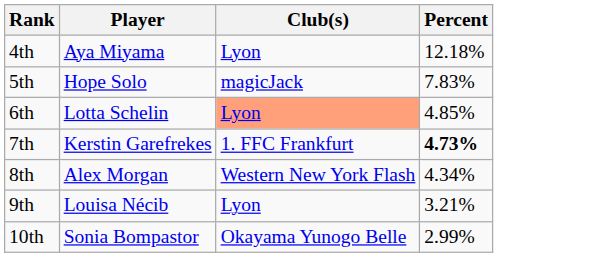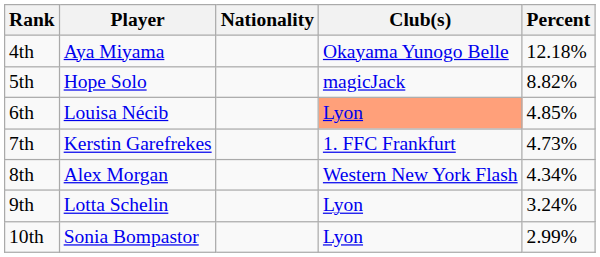 <table class="wikitable">
 <tr>
 <th>Rank</th>
 <th>Player</th>
+<th>Nationality</th>
 <th>Club(s)</th>
 <th>Percent</th>
 </tr>
 <tr>
 <td>4th</td>
 <td><a href='#'>Aya Miyama</a></td>
-<td> <a href='#'>Lyon</a></td>
+<td></td>
+<td> <a href='#'>Okayama Yunogo Belle</a></td>
 <td>12.18%</td>
 </tr>
 <tr>
 <td>5th</td>
 <td><a href='#'>Hope Solo</a></td>
+<td></td>
 <td> <a href='#'>magicJack</a></td>
-<td>7.83%</td>
+<td>8.82%</td>
 </tr>
 <tr>
 <td>6th</td>
-<td><a href='#'>Lotta Schelin</a></td>
+<td><a href='#'>Louisa Nécib</a></td>
+<td></td>
 <td style="background: lightsalmon;"> <a href='#'>Lyon</a></td>
 <td>4.85%</td>
 </tr>
 <tr>
 <td>7th</td>
 <td><a href='#'>Kerstin Garefrekes</a></td>
+<td></td>
 <td> <a href='#'>1. FFC Frankfurt</a></td>
-<td><strong>4.73%</strong></td>
+<td>4.73%</td>
 </tr>
 <tr>
 <td>8th</td>
 <td><a href='#'>Alex Morgan</a></td>
+<td></td>
 <td> <a href='#'>Western New York Flash</a></td>
 <td>4.34%</td>
 </tr>
 <tr>
 <td>9th</td>
-<td><a href='#'>Louisa Nécib</a></td>
+<td><a href='#'>Lotta Schelin</a></td>
+<td></td>
 <td> <a href='#'>Lyon</a></td>
-<td>3.21%</td>
+<td>3.24%</td>
 </tr>
 <tr>
 <td>10th</td>
 <td><a href='#'>Sonia Bompastor</a></td>
-<td> <a href='#'>Okayama Yunogo Belle</a></td>
+<td></td>
+<td> <a href='#'>Lyon</a></td>
 <td>2.99%</td>
 </tr>
 </table>
